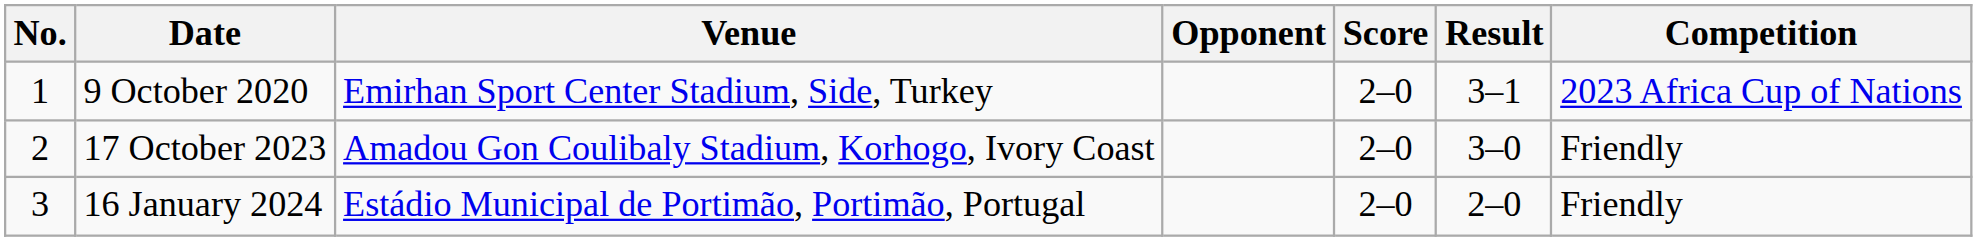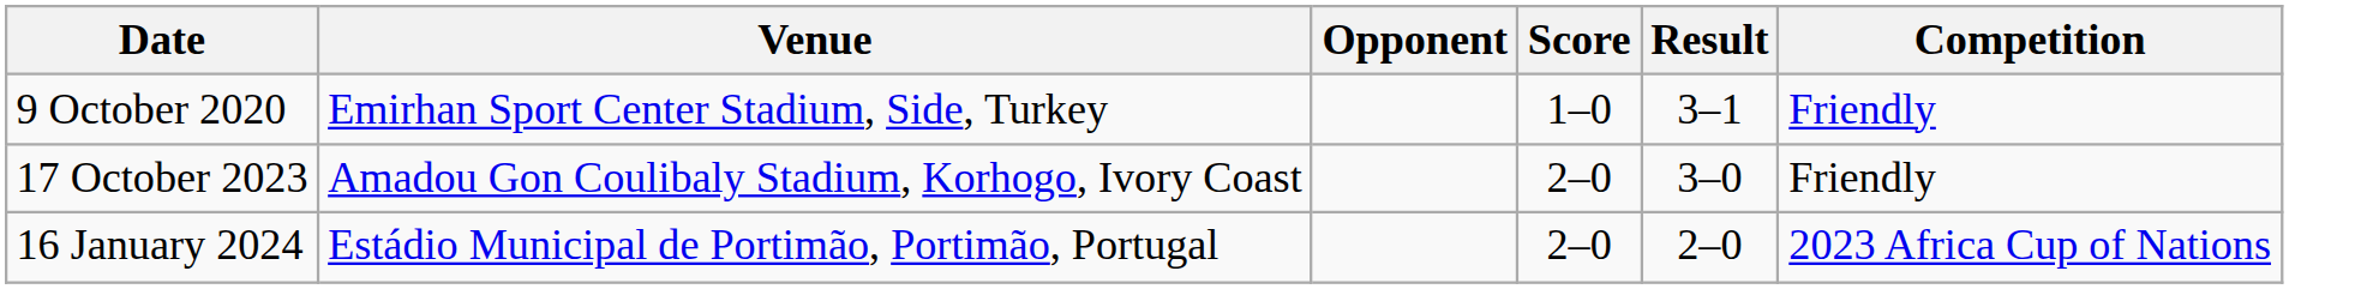 <table class="wikitable sortable">
 <tr>
-<th scope="col">No.</th>
 <th scope="col">Date</th>
 <th scope="col">Venue</th>
 <th scope="col">Opponent</th>
 <th scope="col">Score</th>
 <th scope="col">Result</th>
 <th scope="col">Competition</th>
 </tr>
 <tr>
-<td align="center">1</td>
 <td>9 October 2020</td>
 <td><a href='#'>Emirhan Sport Center Stadium</a>, <a href='#'>Side</a>, Turkey</td>
 <td></td>
-<td align="center">2–0</td>
+<td align="center">1–0</td>
 <td align="center">3–1</td>
-<td><a href='#'>2023 Africa Cup of Nations</a></td>
+<td><a href='#'>Friendly</a></td>
 </tr>
 <tr>
-<td align="center">2</td>
 <td>17 October 2023</td>
 <td><a href='#'>Amadou Gon Coulibaly Stadium</a>, <a href='#'>Korhogo</a>, Ivory Coast</td>
 <td></td>
 <td align="center">2–0</td>
 <td align="center">3–0</td>
 <td>Friendly</td>
 </tr>
 <tr>
-<td align="center">3</td>
 <td>16 January 2024</td>
 <td><a href='#'>Estádio Municipal de Portimão</a>, <a href='#'>Portimão</a>, Portugal</td>
 <td></td>
 <td align="center">2–0</td>
 <td align="center">2–0</td>
-<td>Friendly</td>
+<td><a href='#'>2023 Africa Cup of Nations</a></td>
 </tr>
 </table>
